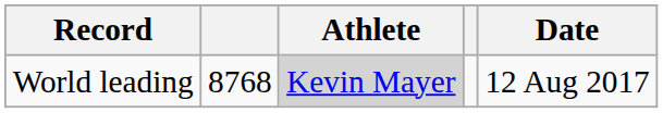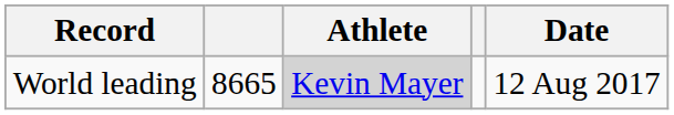 <table class="wikitable">
 <tr>
 <th>Record</th>
 <th></th>
 <th>Athlete</th>
 <th></th>
 <th>Date</th>
 </tr>
 <tr>
 <td>World leading</td>
-<td>8768</td>
+<td>8665</td>
 <td style="background: lightgrey;"><a href='#'>Kevin Mayer</a></td>
 <td></td>
 <td align=right>12 Aug 2017</td>
 </tr>
 </table>
